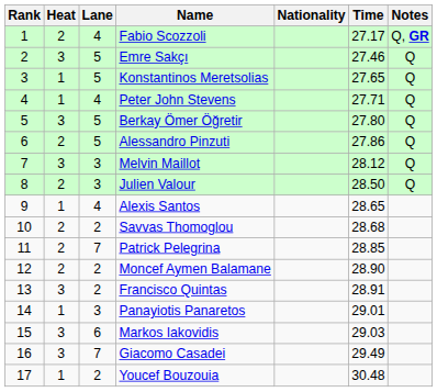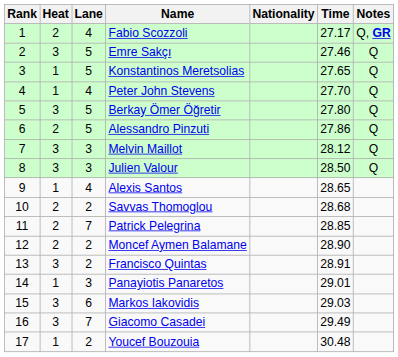 <table class="wikitable sortable" style="text-align:center">
 <tr>
 <th>Rank</th>
 <th>Heat</th>
 <th>Lane</th>
 <th>Name</th>
 <th>Nationality</th>
 <th>Time</th>
 <th>Notes</th>
 </tr>
 <tr bgcolor=ccffcc>
 <td>1</td>
 <td>2</td>
 <td>4</td>
 <td align=left><a href='#'>Fabio Scozzoli</a></td>
 <td align=left></td>
 <td>27.17</td>
 <td>Q, <strong><a href='#'>GR</a></strong></td>
 </tr>
 <tr bgcolor=ccffcc>
 <td>2</td>
 <td>3</td>
 <td>5</td>
 <td align=left><a href='#'>Emre Sakçı</a></td>
 <td align=left></td>
 <td>27.46</td>
 <td>Q</td>
 </tr>
 <tr bgcolor=ccffcc>
 <td>3</td>
 <td>1</td>
 <td>5</td>
 <td align=left><a href='#'>Konstantinos Meretsolias</a></td>
 <td align=left></td>
 <td>27.65</td>
 <td>Q</td>
 </tr>
 <tr bgcolor=ccffcc>
 <td>4</td>
 <td>1</td>
 <td>4</td>
 <td align=left><a href='#'>Peter John Stevens</a></td>
 <td align=left></td>
-<td>27.71</td>
+<td>27.70</td>
 <td>Q</td>
 </tr>
 <tr bgcolor=ccffcc>
 <td>5</td>
 <td>3</td>
 <td>5</td>
 <td align=left><a href='#'>Berkay Ömer Öğretir</a></td>
 <td align=left></td>
 <td>27.80</td>
 <td>Q</td>
 </tr>
 <tr bgcolor=ccffcc>
 <td>6</td>
 <td>2</td>
 <td>5</td>
 <td align=left><a href='#'>Alessandro Pinzuti</a></td>
 <td align=left></td>
 <td>27.86</td>
 <td>Q</td>
 </tr>
 <tr bgcolor=ccffcc>
 <td>7</td>
 <td>3</td>
 <td>3</td>
 <td align=left><a href='#'>Melvin Maillot</a></td>
 <td align=left></td>
 <td>28.12</td>
 <td>Q</td>
 </tr>
 <tr bgcolor=ccffcc>
 <td>8</td>
-<td>2</td>
+<td>3</td>
 <td>3</td>
 <td align=left><a href='#'>Julien Valour</a></td>
 <td align=left></td>
 <td>28.50</td>
 <td>Q</td>
 </tr>
 <tr>
 <td>9</td>
 <td>1</td>
 <td>4</td>
 <td align=left><a href='#'>Alexis Santos</a></td>
 <td align=left></td>
 <td>28.65</td>
 <td></td>
 </tr>
 <tr>
 <td>10</td>
 <td>2</td>
 <td>2</td>
 <td align=left><a href='#'>Savvas Thomoglou</a></td>
 <td align=left></td>
 <td>28.68</td>
 <td></td>
 </tr>
 <tr>
 <td>11</td>
 <td>2</td>
 <td>7</td>
 <td align=left><a href='#'>Patrick Pelegrina</a></td>
 <td align=left></td>
 <td>28.85</td>
 <td></td>
 </tr>
 <tr>
 <td>12</td>
 <td>2</td>
 <td>2</td>
 <td align=left><a href='#'>Moncef Aymen Balamane</a></td>
 <td align=left></td>
 <td>28.90</td>
 <td></td>
 </tr>
 <tr>
 <td>13</td>
 <td>3</td>
 <td>2</td>
 <td align=left><a href='#'>Francisco Quintas</a></td>
 <td align=left></td>
 <td>28.91</td>
 <td></td>
 </tr>
 <tr>
 <td>14</td>
 <td>1</td>
 <td>3</td>
 <td align=left><a href='#'>Panayiotis Panaretos</a></td>
 <td align=left></td>
 <td>29.01</td>
 <td></td>
 </tr>
 <tr>
 <td>15</td>
 <td>3</td>
 <td>6</td>
 <td align=left><a href='#'>Markos Iakovidis</a></td>
 <td align=left></td>
 <td>29.03</td>
 <td></td>
 </tr>
 <tr>
 <td>16</td>
 <td>3</td>
 <td>7</td>
 <td align=left><a href='#'>Giacomo Casadei</a></td>
 <td align=left></td>
 <td>29.49</td>
 <td></td>
 </tr>
 <tr>
 <td>17</td>
 <td>1</td>
 <td>2</td>
 <td align=left><a href='#'>Youcef Bouzouia</a></td>
 <td align=left></td>
 <td>30.48</td>
 <td></td>
 </tr>
 </table>
